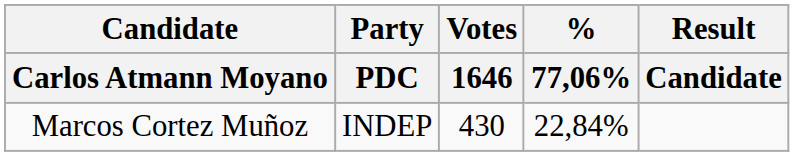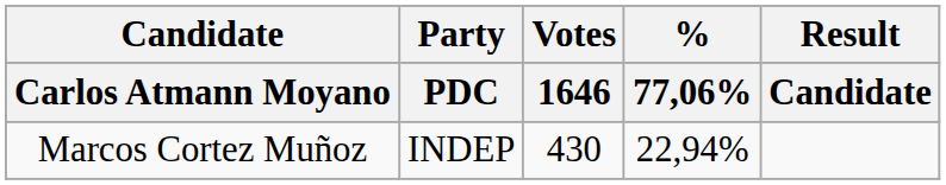 <table class="wikitable" style="text-align:center;">
 <tr>
 <th>Candidate</th>
 <th>Party</th>
 <th>Votes</th>
 <th>%</th>
 <th>Result</th>
 </tr>
 <tr>
 <th>Carlos Atmann Moyano</th>
 <th>PDC</th>
 <th>1646</th>
 <th>77,06%</th>
 <th>Candidate</th>
 </tr>
 <tr>
 <td>Marcos Cortez Muñoz</td>
 <td>INDEP</td>
 <td>430</td>
-<td>22,84%</td>
+<td>22,94%</td>
 <td></td>
 </tr>
 </table>
